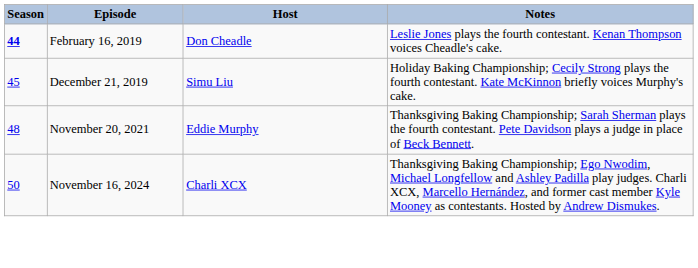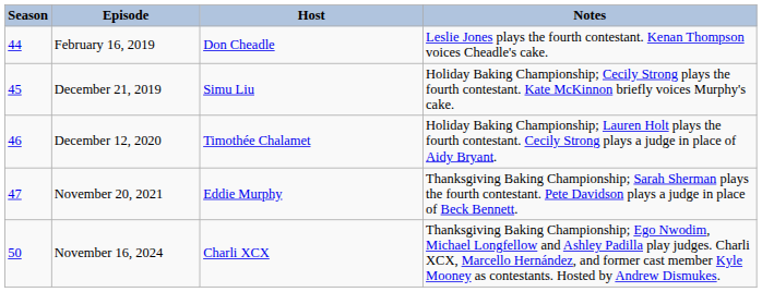 <table class="wikitable" style="width:100%;">
 <tr>
 <th style="background:#B0C4DE;" width="5%">Season</th>
 <th style="background:#B0C4DE;" width="20%">Episode</th>
 <th style="background:#B0C4DE;" width="30%">Host</th>
 <th style="background:#B0C4DE;" width="45%">Notes</th>
 </tr>
 <tr>
-<td><strong><a href='#'>44</a></strong></td>
+<td><a href='#'>44</a></td>
 <td>February 16, 2019</td>
 <td><a href='#'>Don Cheadle</a></td>
 <td><a href='#'>Leslie Jones</a> plays the fourth contestant. <a href='#'>Kenan Thompson</a> voices Cheadle's cake.</td>
 </tr>
 <tr>
 <td><a href='#'>45</a></td>
 <td>December 21, 2019</td>
 <td><a href='#'>Simu Liu</a></td>
 <td>Holiday Baking Championship; <a href='#'>Cecily Strong</a> plays the fourth contestant. <a href='#'>Kate McKinnon</a> briefly voices Murphy's cake.</td>
 </tr>
 <tr>
-<td><a href='#'>48</a></td>
+<td><a href='#'>46</a></td>
+<td>December 12, 2020</td>
+<td><a href='#'>Timothée Chalamet</a></td>
+<td>Holiday Baking Championship; <a href='#'>Lauren Holt</a> plays the fourth contestant. <a href='#'>Cecily Strong</a> plays a judge in place of <a href='#'>Aidy Bryant</a>.</td>
+</tr>
+<tr>
+<td><a href='#'>47</a></td>
 <td>November 20, 2021</td>
 <td><a href='#'>Eddie Murphy</a></td>
 <td>Thanksgiving Baking Championship; <a href='#'>Sarah Sherman</a> plays the fourth contestant. <a href='#'>Pete Davidson</a> plays a judge in place of <a href='#'>Beck Bennett</a>.</td>
 </tr>
 <tr>
 <td><a href='#'>50</a></td>
 <td>November 16, 2024</td>
 <td><a href='#'>Charli XCX</a></td>
 <td>Thanksgiving Baking Championship; <a href='#'>Ego Nwodim</a>, <a href='#'>Michael Longfellow</a> and <a href='#'>Ashley Padilla</a> play judges. Charli XCX, <a href='#'>Marcello Hernández</a>, and former cast member <a href='#'>Kyle Mooney</a> as contestants. Hosted by <a href='#'>Andrew Dismukes</a>.</td>
 </tr>
 </table>
